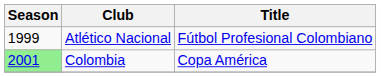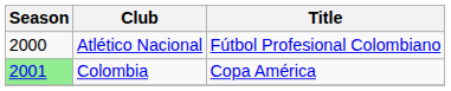 <table class="wikitable">
 <tr>
 <th>Season</th>
 <th>Club</th>
 <th>Title</th>
 </tr>
 <tr>
-<td>1999</td>
+<td>2000</td>
 <td><a href='#'>Atlético Nacional</a></td>
 <td><a href='#'>Fútbol Profesional Colombiano</a></td>
 </tr>
 <tr>
 <td style="background: lightgreen;"><a href='#'>2001</a></td>
 <td><a href='#'>Colombia</a></td>
 <td><a href='#'>Copa América</a></td>
 </tr>
 <tr>
 </tr>
 </table>
